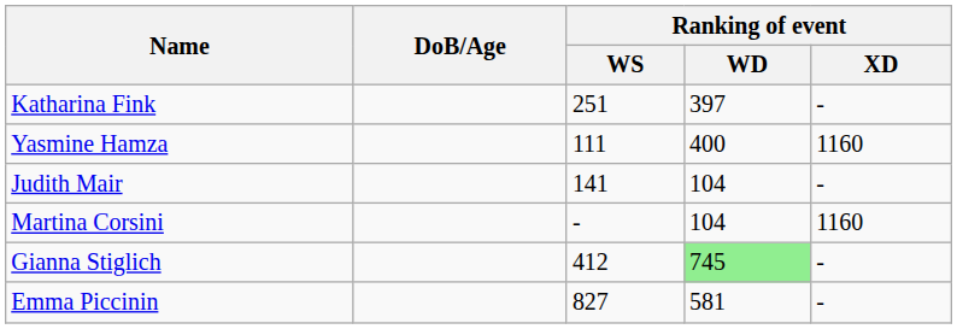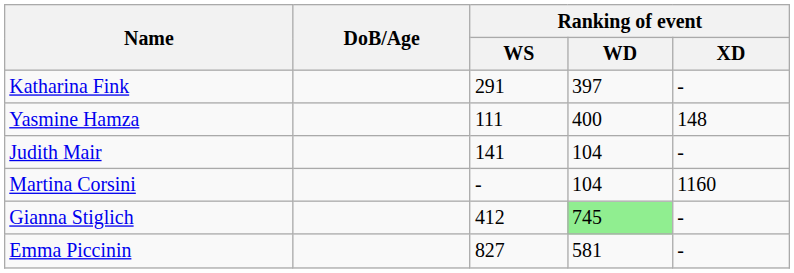 <table class="wikitable" style="width:600px; font-size:95%;">
 <tr>
 <th rowspan="2" align="left">Name</th>
 <th rowspan="2" align="left">DoB/Age</th>
 <th colspan="3" align="center">Ranking of event</th>
 </tr>
 <tr>
 <th align="center">WS</th>
 <th>WD</th>
 <th align="center">XD</th>
 </tr>
 <tr>
 <td><a href='#'>Katharina Fink</a></td>
 <td></td>
-<td>251</td>
+<td>291</td>
 <td>397</td>
 <td>-</td>
 </tr>
 <tr>
 <td><a href='#'>Yasmine Hamza</a></td>
 <td></td>
 <td>111</td>
 <td>400</td>
-<td>1160</td>
+<td>148</td>
 </tr>
 <tr>
 <td><a href='#'>Judith Mair</a></td>
 <td></td>
 <td>141</td>
 <td>104</td>
 <td>-</td>
 </tr>
 <tr>
 <td><a href='#'>Martina Corsini</a></td>
 <td></td>
 <td>-</td>
 <td>104</td>
 <td>1160</td>
 </tr>
 <tr>
 <td><a href='#'>Gianna Stiglich</a></td>
 <td></td>
 <td>412</td>
 <td style="background: lightgreen;">745</td>
 <td>-</td>
 </tr>
 <tr>
 <td><a href='#'>Emma Piccinin</a></td>
 <td></td>
 <td>827</td>
 <td>581</td>
 <td>-</td>
 </tr>
 </table>
